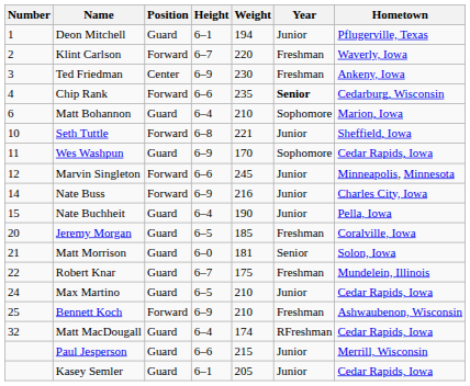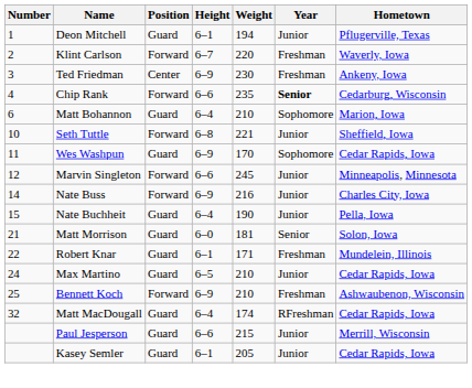 <table class="wikitable sortable" style="font-size: 95%;">
 <tr>
 <th>Number</th>
 <th>Name</th>
 <th>Position</th>
 <th>Height</th>
 <th>Weight</th>
 <th>Year</th>
 <th>Hometown</th>
 </tr>
 <tr>
 <td>1</td>
 <td>Deon Mitchell</td>
 <td>Guard</td>
 <td>6–1</td>
 <td>194</td>
 <td>Junior</td>
 <td><a href='#'>Pflugerville, Texas</a></td>
 </tr>
 <tr>
 <td>2</td>
 <td>Klint Carlson</td>
 <td>Forward</td>
 <td>6–7</td>
 <td>220</td>
 <td>Freshman</td>
 <td><a href='#'>Waverly, Iowa</a></td>
 </tr>
 <tr>
 <td>3</td>
 <td>Ted Friedman</td>
 <td>Center</td>
 <td>6–9</td>
 <td>230</td>
 <td>Freshman</td>
 <td><a href='#'>Ankeny, Iowa</a></td>
 </tr>
 <tr>
 <td>4</td>
 <td>Chip Rank</td>
 <td>Forward</td>
 <td>6–6</td>
 <td>235</td>
 <td><strong>Senior</strong></td>
 <td><a href='#'>Cedarburg, Wisconsin</a></td>
 </tr>
 <tr>
 <td>6</td>
 <td>Matt Bohannon</td>
 <td>Guard</td>
 <td>6–4</td>
 <td>210</td>
 <td>Sophomore</td>
 <td><a href='#'>Marion, Iowa</a></td>
 </tr>
 <tr>
 <td>10</td>
 <td><a href='#'>Seth Tuttle</a></td>
 <td>Forward</td>
 <td>6–8</td>
 <td>221</td>
 <td>Junior</td>
 <td><a href='#'>Sheffield, Iowa</a></td>
 </tr>
 <tr>
 <td>11</td>
 <td><a href='#'>Wes Washpun</a></td>
 <td>Guard</td>
 <td>6–9</td>
 <td>170</td>
 <td>Sophomore</td>
 <td><a href='#'>Cedar Rapids, Iowa</a></td>
 </tr>
 <tr>
 <td>12</td>
 <td>Marvin Singleton</td>
 <td>Forward</td>
 <td>6–6</td>
 <td>245</td>
 <td>Junior</td>
 <td><a href='#'>Minneapolis</a>, <a href='#'>Minnesota</a></td>
 </tr>
 <tr>
 <td>14</td>
 <td>Nate Buss</td>
 <td>Forward</td>
 <td>6–9</td>
 <td>216</td>
 <td>Junior</td>
 <td><a href='#'>Charles City, Iowa</a></td>
 </tr>
 <tr>
 <td>15</td>
 <td>Nate Buchheit</td>
 <td>Guard</td>
 <td>6–4</td>
 <td>190</td>
 <td>Junior</td>
 <td><a href='#'>Pella, Iowa</a></td>
 </tr>
 <tr>
-<td>20</td>
-<td><a href='#'>Jeremy Morgan</a></td>
-<td>Guard</td>
-<td>6–5</td>
-<td>185</td>
-<td>Freshman</td>
-<td><a href='#'>Coralville, Iowa</a></td>
-</tr>
-<tr>
 <td>21</td>
 <td>Matt Morrison</td>
 <td>Guard</td>
 <td>6–0</td>
 <td>181</td>
 <td>Senior</td>
 <td><a href='#'>Solon, Iowa</a></td>
 </tr>
 <tr>
 <td>22</td>
 <td>Robert Knar</td>
 <td>Guard</td>
-<td>6–7</td>
-<td>175</td>
+<td>6–1</td>
+<td>171</td>
 <td>Freshman</td>
 <td><a href='#'>Mundelein, Illinois</a></td>
 </tr>
 <tr>
 <td>24</td>
 <td>Max Martino</td>
 <td>Guard</td>
 <td>6–5</td>
 <td>210</td>
 <td>Junior</td>
 <td><a href='#'>Cedar Rapids, Iowa</a></td>
 </tr>
 <tr>
 <td>25</td>
 <td><a href='#'>Bennett Koch</a></td>
 <td>Forward</td>
 <td>6–9</td>
 <td>210</td>
 <td>Freshman</td>
 <td><a href='#'>Ashwaubenon, Wisconsin</a></td>
 </tr>
 <tr>
 <td>32</td>
 <td>Matt MacDougall</td>
 <td>Guard</td>
 <td>6–4</td>
 <td>174</td>
 <td>RFreshman</td>
 <td><a href='#'>Cedar Rapids, Iowa</a></td>
 </tr>
 <tr>
 <td></td>
 <td><a href='#'>Paul Jesperson</a></td>
 <td>Guard</td>
 <td>6–6</td>
 <td>215</td>
 <td>Junior</td>
 <td><a href='#'>Merrill, Wisconsin</a></td>
 </tr>
 <tr>
 <td></td>
 <td>Kasey Semler</td>
 <td>Guard</td>
 <td>6–1</td>
 <td>205</td>
 <td>Junior</td>
 <td><a href='#'>Cedar Rapids, Iowa</a></td>
 </tr>
 </table>
